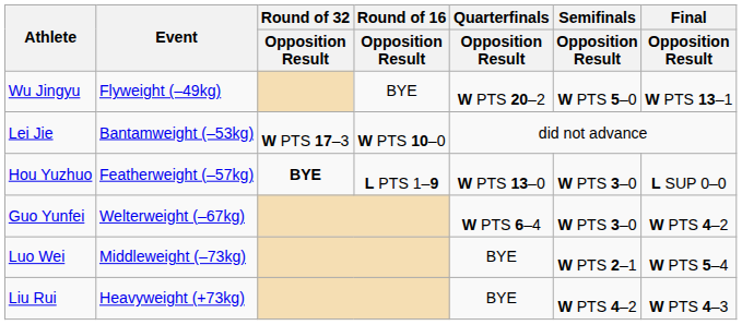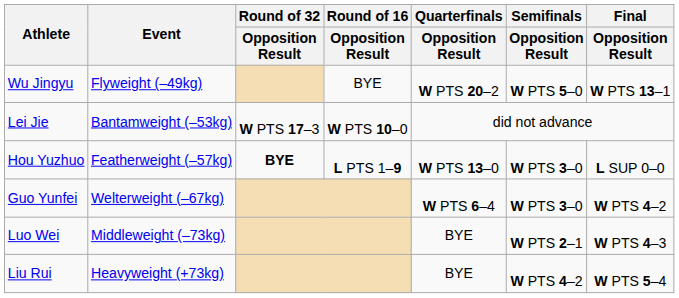 <table class="wikitable" style="font-size:90%">
 <tr>
 <th rowspan=2>Athlete</th>
 <th rowspan=2>Event</th>
 <th>Round of 32</th>
 <th>Round of 16</th>
 <th>Quarterfinals</th>
 <th>Semifinals</th>
 <th>Final</th>
 </tr>
 <tr>
 <th>Opposition<br>Result</th>
 <th>Opposition<br>Result</th>
 <th>Opposition<br>Result</th>
 <th>Opposition<br>Result</th>
 <th>Opposition<br>Result</th>
 </tr>
 <tr>
 <td><a href='#'>Wu Jingyu</a></td>
 <td><a href='#'>Flyweight (–49kg)</a></td>
 <td style="text-align:center; background:wheat;"></td>
 <td align=center>BYE</td>
 <td align=center><br><strong>W</strong> PTS <strong>20</strong>–2</td>
 <td align=center><br><strong>W</strong> PTS <strong>5</strong>–0</td>
 <td align=center><br><strong>W</strong> PTS <strong>13</strong>–1<br></td>
 </tr>
 <tr>
 <td><a href='#'>Lei Jie</a></td>
 <td><a href='#'>Bantamweight (–53kg)</a></td>
 <td align=center><br><strong>W</strong> PTS <strong>17</strong>–3</td>
 <td align=center><br><strong>W</strong> PTS <strong>10</strong>–0</td>
 <td style="text-align:center;" colspan="7">did not advance</td>
 </tr>
 <tr>
 <td><a href='#'>Hou Yuzhuo</a></td>
 <td><a href='#'>Featherweight (–57kg)</a></td>
 <td align=center><strong>BYE</strong></td>
 <td align=center><br><strong>L</strong> PTS 1–<strong>9</strong></td>
 <td align=center><br><strong>W</strong> PTS <strong>13</strong>–0</td>
 <td align=center><br><strong>W</strong> PTS <strong>3</strong>–0</td>
 <td align=center><br><strong>L</strong> SUP 0–0<br></td>
 </tr>
 <tr>
 <td><a href='#'>Guo Yunfei</a></td>
 <td><a href='#'>Welterweight (–67kg)</a></td>
 <td style="text-align:center; background:wheat;" colspan="2"></td>
 <td align=center><br><strong>W</strong> PTS <strong>6</strong>–4</td>
 <td align=center><br><strong>W</strong> PTS <strong>3</strong>–0</td>
 <td align=center><br><strong>W</strong> PTS <strong>4</strong>–2<br></td>
 </tr>
 <tr>
 <td><a href='#'>Luo Wei</a></td>
 <td><a href='#'>Middleweight (–73kg)</a></td>
 <td style="text-align:center; background:wheat;" colspan="2"></td>
 <td align=center>BYE</td>
 <td align=center><br><strong>W</strong> PTS <strong>2</strong>–1</td>
-<td align=center><br><strong>W</strong> PTS <strong>5</strong>–4<br></td>
+<td align=center><br><strong>W</strong> PTS <strong>4</strong>–3<br></td>
 </tr>
 <tr>
 <td><a href='#'>Liu Rui</a></td>
 <td><a href='#'>Heavyweight (+73kg)</a></td>
 <td style="text-align:center; background:wheat;" colspan="2"></td>
 <td align=center>BYE</td>
 <td align=center><br><strong>W</strong> PTS <strong>4</strong>–2</td>
-<td align=center><br><strong>W</strong> PTS <strong>4</strong>–3<br></td>
+<td align=center><br><strong>W</strong> PTS <strong>5</strong>–4<br></td>
 </tr>
 </table>
